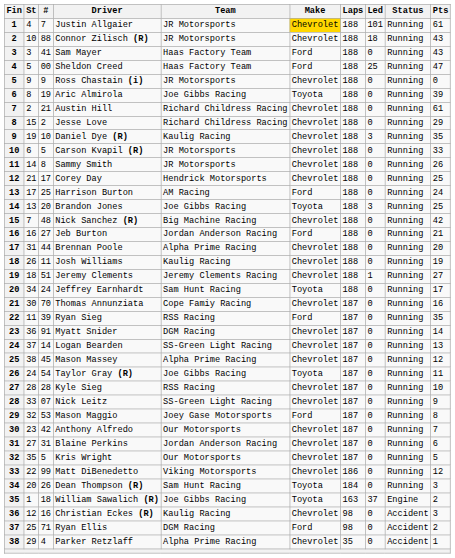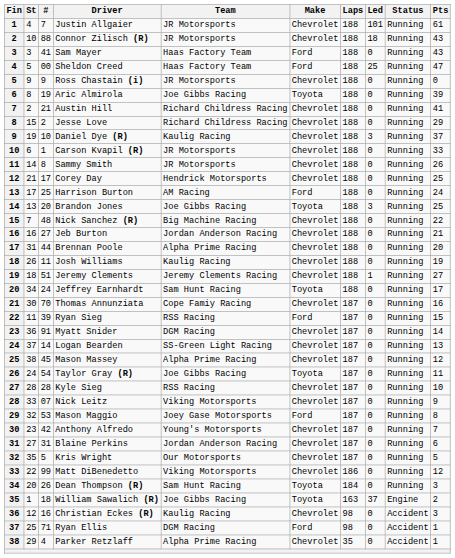 <table class="wikitable" style="font-size:95%">
 <tr>
 <th>Fin</th>
 <th>St</th>
 <th>#</th>
 <th>Driver</th>
 <th>Team</th>
 <th>Make</th>
 <th>Laps</th>
 <th>Led</th>
 <th>Status</th>
 <th>Pts</th>
 </tr>
 <tr>
 <th>1</th>
 <td>4</td>
 <td>7</td>
 <td>Justin Allgaier</td>
 <td>JR Motorsports</td>
-<td style="background: gold;">Chevrolet</td>
+<td>Chevrolet</td>
 <td>188</td>
 <td>101</td>
 <td>Running</td>
 <td>61</td>
 </tr>
 <tr>
 <th>2</th>
 <td>10</td>
 <td>88</td>
 <td>Connor Zilisch <strong>(R)</strong></td>
 <td>JR Motorsports</td>
 <td>Chevrolet</td>
 <td>188</td>
 <td>18</td>
 <td>Running</td>
 <td>43</td>
 </tr>
 <tr>
 <th>3</th>
 <td>3</td>
 <td>41</td>
 <td>Sam Mayer</td>
 <td>Haas Factory Team</td>
 <td>Ford</td>
 <td>188</td>
 <td>0</td>
 <td>Running</td>
 <td>43</td>
 </tr>
 <tr>
 <th>4</th>
 <td>5</td>
 <td>00</td>
 <td>Sheldon Creed</td>
 <td>Haas Factory Team</td>
 <td>Ford</td>
 <td>188</td>
 <td>25</td>
 <td>Running</td>
 <td>47</td>
 </tr>
 <tr>
 <th>5</th>
 <td>9</td>
 <td>9</td>
 <td>Ross Chastain <strong>(i)</strong></td>
 <td>JR Motorsports</td>
 <td>Chevrolet</td>
 <td>188</td>
 <td>0</td>
 <td>Running</td>
 <td>0</td>
 </tr>
 <tr>
 <th>6</th>
 <td>8</td>
 <td>19</td>
 <td>Aric Almirola</td>
 <td>Joe Gibbs Racing</td>
 <td>Toyota</td>
 <td>188</td>
 <td>0</td>
 <td>Running</td>
 <td>39</td>
 </tr>
 <tr>
 <th>7</th>
 <td>2</td>
 <td>21</td>
 <td>Austin Hill</td>
 <td>Richard Childress Racing</td>
 <td>Chevrolet</td>
 <td>188</td>
 <td>0</td>
 <td>Running</td>
-<td>61</td>
+<td>41</td>
 </tr>
 <tr>
 <th>8</th>
 <td>15</td>
 <td>2</td>
 <td>Jesse Love</td>
 <td>Richard Childress Racing</td>
 <td>Chevrolet</td>
 <td>188</td>
 <td>0</td>
 <td>Running</td>
 <td>29</td>
 </tr>
 <tr>
 <th>9</th>
 <td>19</td>
 <td>10</td>
 <td>Daniel Dye <strong>(R)</strong></td>
 <td>Kaulig Racing</td>
 <td>Chevrolet</td>
 <td>188</td>
 <td>3</td>
 <td>Running</td>
-<td>35</td>
+<td>37</td>
 </tr>
 <tr>
 <th>10</th>
 <td>6</td>
-<td>5</td>
+<td>1</td>
 <td>Carson Kvapil <strong>(R)</strong></td>
 <td>JR Motorsports</td>
 <td>Chevrolet</td>
 <td>188</td>
 <td>0</td>
 <td>Running</td>
 <td>33</td>
 </tr>
 <tr>
 <th>11</th>
 <td>14</td>
 <td>8</td>
 <td>Sammy Smith</td>
 <td>JR Motorsports</td>
 <td>Chevrolet</td>
 <td>188</td>
 <td>0</td>
 <td>Running</td>
 <td>26</td>
 </tr>
 <tr>
 <th>12</th>
 <td>21</td>
 <td>17</td>
 <td>Corey Day</td>
 <td>Hendrick Motorsports</td>
 <td>Chevrolet</td>
 <td>188</td>
 <td>0</td>
 <td>Running</td>
 <td>25</td>
 </tr>
 <tr>
 <th>13</th>
 <td>17</td>
 <td>25</td>
 <td>Harrison Burton</td>
 <td>AM Racing</td>
 <td>Ford</td>
 <td>188</td>
 <td>0</td>
 <td>Running</td>
 <td>24</td>
 </tr>
 <tr>
 <th>14</th>
 <td>13</td>
 <td>20</td>
 <td>Brandon Jones</td>
 <td>Joe Gibbs Racing</td>
 <td>Toyota</td>
 <td>188</td>
 <td>3</td>
 <td>Running</td>
 <td>25</td>
 </tr>
 <tr>
 <th>15</th>
 <td>7</td>
 <td>48</td>
 <td>Nick Sanchez <strong>(R)</strong></td>
 <td>Big Machine Racing</td>
 <td>Chevrolet</td>
 <td>188</td>
 <td>0</td>
 <td>Running</td>
-<td>42</td>
+<td>22</td>
 </tr>
 <tr>
 <th>16</th>
 <td>16</td>
 <td>27</td>
 <td>Jeb Burton</td>
 <td>Jordan Anderson Racing</td>
-<td>Ford</td>
+<td>Chevrolet</td>
 <td>188</td>
 <td>0</td>
 <td>Running</td>
 <td>21</td>
 </tr>
 <tr>
 <th>17</th>
 <td>31</td>
 <td>44</td>
 <td>Brennan Poole</td>
 <td>Alpha Prime Racing</td>
 <td>Chevrolet</td>
 <td>188</td>
 <td>0</td>
 <td>Running</td>
 <td>20</td>
 </tr>
 <tr>
 <th>18</th>
 <td>26</td>
 <td>11</td>
 <td>Josh Williams</td>
 <td>Kaulig Racing</td>
 <td>Chevrolet</td>
 <td>188</td>
 <td>0</td>
 <td>Running</td>
 <td>19</td>
 </tr>
 <tr>
 <th>19</th>
 <td>18</td>
 <td>51</td>
 <td>Jeremy Clements</td>
 <td>Jeremy Clements Racing</td>
 <td>Chevrolet</td>
 <td>188</td>
 <td>1</td>
 <td>Running</td>
 <td>27</td>
 </tr>
 <tr>
 <th>20</th>
 <td>34</td>
 <td>24</td>
 <td>Jeffrey Earnhardt</td>
 <td>Sam Hunt Racing</td>
 <td>Toyota</td>
 <td>188</td>
 <td>0</td>
 <td>Running</td>
 <td>17</td>
 </tr>
 <tr>
 <th>21</th>
 <td>30</td>
 <td>70</td>
 <td>Thomas Annunziata</td>
 <td>Cope Famiy Racing</td>
 <td>Chevrolet</td>
 <td>187</td>
 <td>0</td>
 <td>Running</td>
 <td>16</td>
 </tr>
 <tr>
 <th>22</th>
 <td>11</td>
 <td>39</td>
 <td>Ryan Sieg</td>
 <td>RSS Racing</td>
 <td>Ford</td>
 <td>187</td>
 <td>0</td>
 <td>Running</td>
-<td>35</td>
+<td>15</td>
 </tr>
 <tr>
 <th>23</th>
 <td>36</td>
 <td>91</td>
 <td>Myatt Snider</td>
 <td>DGM Racing</td>
 <td>Chevrolet</td>
 <td>187</td>
 <td>0</td>
 <td>Running</td>
 <td>14</td>
 </tr>
 <tr>
 <th>24</th>
 <td>37</td>
 <td>14</td>
 <td>Logan Bearden</td>
 <td>SS-Green Light Racing</td>
 <td>Chevrolet</td>
 <td>187</td>
 <td>0</td>
 <td>Running</td>
 <td>13</td>
 </tr>
 <tr>
 <th>25</th>
 <td>38</td>
 <td>45</td>
 <td>Mason Massey</td>
 <td>Alpha Prime Racing</td>
 <td>Chevrolet</td>
 <td>187</td>
 <td>0</td>
 <td>Running</td>
 <td>12</td>
 </tr>
 <tr>
 <th>26</th>
 <td>24</td>
 <td>54</td>
 <td>Taylor Gray <strong>(R)</strong></td>
 <td>Joe Gibbs Racing</td>
 <td>Toyota</td>
 <td>187</td>
 <td>0</td>
 <td>Running</td>
 <td>11</td>
 </tr>
 <tr>
 <th>27</th>
 <td>28</td>
 <td>28</td>
 <td>Kyle Sieg</td>
 <td>RSS Racing</td>
 <td>Chevrolet</td>
 <td>187</td>
 <td>0</td>
 <td>Running</td>
 <td>10</td>
 </tr>
 <tr>
 <th>28</th>
 <td>33</td>
 <td>07</td>
 <td>Nick Leitz</td>
-<td>SS-Green Light Racing</td>
+<td>Viking Motorsports</td>
 <td>Chevrolet</td>
 <td>187</td>
 <td>0</td>
 <td>Running</td>
 <td>9</td>
 </tr>
 <tr>
 <th>29</th>
 <td>32</td>
 <td>53</td>
 <td>Mason Maggio</td>
 <td>Joey Gase Motorsports</td>
 <td>Ford</td>
 <td>187</td>
 <td>0</td>
 <td>Running</td>
 <td>8</td>
 </tr>
 <tr>
 <th>30</th>
 <td>23</td>
 <td>42</td>
 <td>Anthony Alfredo</td>
-<td>Our Motorsports</td>
+<td>Young's Motorsports</td>
 <td>Chevrolet</td>
 <td>187</td>
 <td>0</td>
 <td>Running</td>
 <td>7</td>
 </tr>
 <tr>
 <th>31</th>
 <td>27</td>
 <td>31</td>
 <td>Blaine Perkins</td>
 <td>Jordan Anderson Racing</td>
 <td>Chevrolet</td>
 <td>187</td>
 <td>0</td>
 <td>Running</td>
 <td>6</td>
 </tr>
 <tr>
 <th>32</th>
 <td>35</td>
 <td>5</td>
 <td>Kris Wright</td>
 <td>Our Motorsports</td>
 <td>Chevrolet</td>
 <td>187</td>
 <td>0</td>
 <td>Running</td>
 <td>5</td>
 </tr>
 <tr>
 <th>33</th>
 <td>22</td>
 <td>99</td>
 <td>Matt DiBenedetto</td>
 <td>Viking Motorsports</td>
 <td>Chevrolet</td>
 <td>186</td>
 <td>0</td>
 <td>Running</td>
 <td>12</td>
 </tr>
 <tr>
 <th>34</th>
 <td>20</td>
 <td>26</td>
 <td>Dean Thompson <strong>(R)</strong></td>
 <td>Sam Hunt Racing</td>
 <td>Toyota</td>
 <td>184</td>
 <td>0</td>
 <td>Running</td>
 <td>3</td>
 </tr>
 <tr>
 <th>35</th>
 <td>1</td>
 <td>18</td>
 <td>William Sawalich <strong>(R)</strong></td>
 <td>Joe Gibbs Racing</td>
 <td>Toyota</td>
 <td>163</td>
 <td>37</td>
 <td>Engine</td>
 <td>2</td>
 </tr>
 <tr>
 <th>36</th>
 <td>12</td>
 <td>16</td>
 <td>Christian Eckes <strong>(R)</strong></td>
 <td>Kaulig Racing</td>
 <td>Chevrolet</td>
 <td>98</td>
 <td>0</td>
 <td>Accident</td>
 <td>3</td>
 </tr>
 <tr>
 <th>37</th>
 <td>25</td>
 <td>71</td>
 <td>Ryan Ellis</td>
 <td>DGM Racing</td>
 <td>Ford</td>
 <td>98</td>
 <td>0</td>
 <td>Accident</td>
-<td>2</td>
+<td>1</td>
 </tr>
 <tr>
 <th>38</th>
 <td>29</td>
 <td>4</td>
 <td>Parker Retzlaff</td>
 <td>Alpha Prime Racing</td>
 <td>Chevrolet</td>
 <td>35</td>
 <td>0</td>
 <td>Accident</td>
 <td>1</td>
 </tr>
 <tr>
 <th colspan="10"></th>
 </tr>
 </table>
